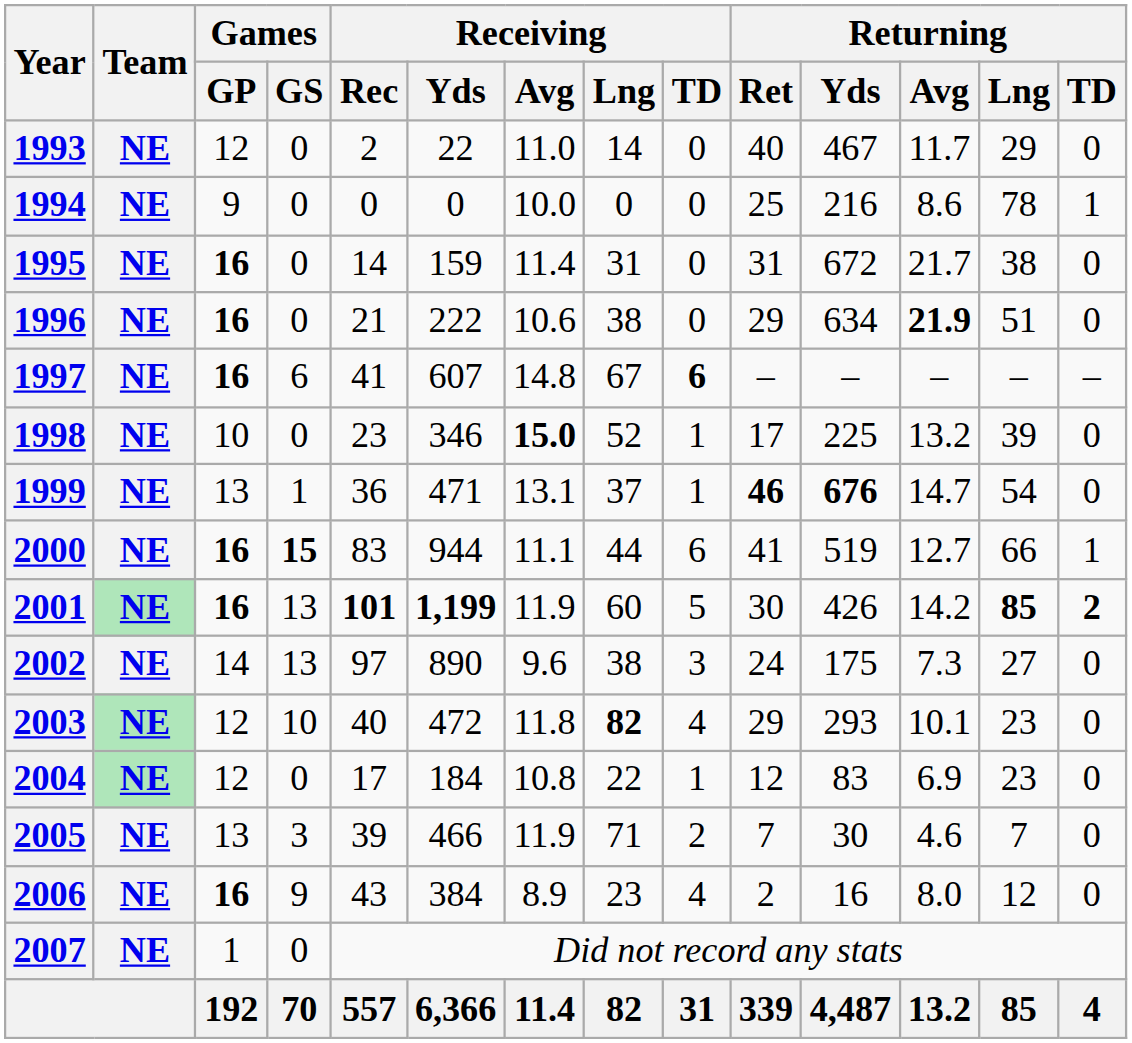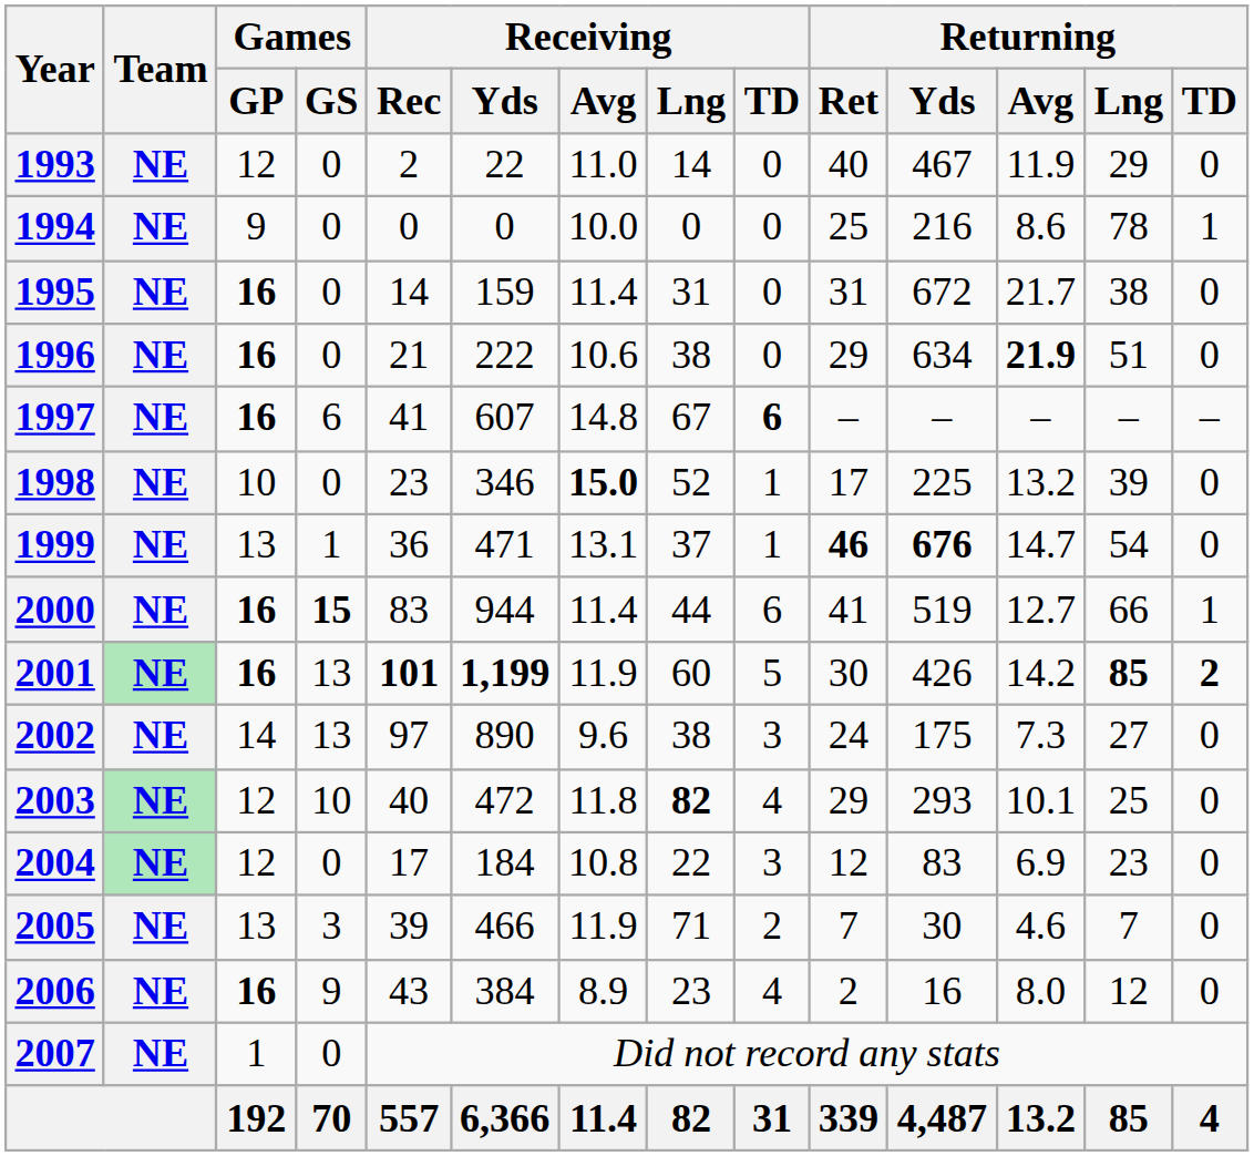 <table class="wikitable" style="text-align: center;">
 <tr>
 <th rowspan="2">Year</th>
 <th rowspan="2">Team</th>
 <th colspan="2">Games</th>
 <th colspan="5">Receiving</th>
 <th colspan="5">Returning</th>
 </tr>
 <tr>
 <th>GP</th>
 <th>GS</th>
 <th>Rec</th>
 <th>Yds</th>
 <th>Avg</th>
 <th>Lng</th>
 <th>TD</th>
 <th>Ret</th>
 <th>Yds</th>
 <th>Avg</th>
 <th>Lng</th>
 <th>TD</th>
 </tr>
 <tr>
 <th><a href='#'>1993</a></th>
 <th><a href='#'>NE</a></th>
 <td>12</td>
 <td>0</td>
 <td>2</td>
 <td>22</td>
 <td>11.0</td>
 <td>14</td>
 <td>0</td>
 <td>40</td>
 <td>467</td>
-<td>11.7</td>
+<td>11.9</td>
 <td>29</td>
 <td>0</td>
 </tr>
 <tr>
 <th><a href='#'>1994</a></th>
 <th><a href='#'>NE</a></th>
 <td>9</td>
 <td>0</td>
 <td>0</td>
 <td>0</td>
 <td>10.0</td>
 <td>0</td>
 <td>0</td>
 <td>25</td>
 <td>216</td>
 <td>8.6</td>
 <td>78</td>
 <td>1</td>
 </tr>
 <tr>
 <th><a href='#'>1995</a></th>
 <th><a href='#'>NE</a></th>
 <td><strong>16</strong></td>
 <td>0</td>
 <td>14</td>
 <td>159</td>
 <td>11.4</td>
 <td>31</td>
 <td>0</td>
 <td>31</td>
 <td>672</td>
 <td>21.7</td>
 <td>38</td>
 <td>0</td>
 </tr>
 <tr>
 <th><a href='#'>1996</a></th>
 <th><a href='#'>NE</a></th>
 <td><strong>16</strong></td>
 <td>0</td>
 <td>21</td>
 <td>222</td>
 <td>10.6</td>
 <td>38</td>
 <td>0</td>
 <td>29</td>
 <td>634</td>
 <td><strong>21.9</strong></td>
 <td>51</td>
 <td>0</td>
 </tr>
 <tr>
 <th><a href='#'>1997</a></th>
 <th><a href='#'>NE</a></th>
 <td><strong>16</strong></td>
 <td>6</td>
 <td>41</td>
 <td>607</td>
 <td>14.8</td>
 <td>67</td>
 <td><strong>6</strong></td>
 <td>–</td>
 <td>–</td>
 <td>–</td>
 <td>–</td>
 <td>–</td>
 </tr>
 <tr>
 <th><a href='#'>1998</a></th>
 <th><a href='#'>NE</a></th>
 <td>10</td>
 <td>0</td>
 <td>23</td>
 <td>346</td>
 <td><strong>15.0</strong></td>
 <td>52</td>
 <td>1</td>
 <td>17</td>
 <td>225</td>
 <td>13.2</td>
 <td>39</td>
 <td>0</td>
 </tr>
 <tr>
 <th><a href='#'>1999</a></th>
 <th><a href='#'>NE</a></th>
 <td>13</td>
 <td>1</td>
 <td>36</td>
 <td>471</td>
 <td>13.1</td>
 <td>37</td>
 <td>1</td>
 <td><strong>46</strong></td>
 <td><strong>676</strong></td>
 <td>14.7</td>
 <td>54</td>
 <td>0</td>
 </tr>
 <tr>
 <th><a href='#'>2000</a></th>
 <th><a href='#'>NE</a></th>
 <td><strong>16</strong></td>
 <td><strong>15</strong></td>
 <td>83</td>
 <td>944</td>
-<td>11.1</td>
+<td>11.4</td>
 <td>44</td>
 <td>6</td>
 <td>41</td>
 <td>519</td>
 <td>12.7</td>
 <td>66</td>
 <td>1</td>
 </tr>
 <tr>
 <th><a href='#'>2001</a></th>
 <th style="background:#afe6ba;"><a href='#'>NE</a></th>
 <td><strong>16</strong></td>
 <td>13</td>
 <td><strong>101</strong></td>
 <td><strong>1,199</strong></td>
 <td>11.9</td>
 <td>60</td>
 <td>5</td>
 <td>30</td>
 <td>426</td>
 <td>14.2</td>
 <td><strong>85</strong></td>
 <td><strong>2</strong></td>
 </tr>
 <tr>
 <th><a href='#'>2002</a></th>
 <th><a href='#'>NE</a></th>
 <td>14</td>
 <td>13</td>
 <td>97</td>
 <td>890</td>
 <td>9.6</td>
 <td>38</td>
 <td>3</td>
 <td>24</td>
 <td>175</td>
 <td>7.3</td>
 <td>27</td>
 <td>0</td>
 </tr>
 <tr>
 <th><a href='#'>2003</a></th>
 <th style="background:#afe6ba;"><a href='#'>NE</a></th>
 <td>12</td>
 <td>10</td>
 <td>40</td>
 <td>472</td>
 <td>11.8</td>
 <td><strong>82</strong></td>
 <td>4</td>
 <td>29</td>
 <td>293</td>
 <td>10.1</td>
-<td>23</td>
+<td>25</td>
 <td>0</td>
 </tr>
 <tr>
 <th><a href='#'>2004</a></th>
 <th style="background:#afe6ba;"><a href='#'>NE</a></th>
 <td>12</td>
 <td>0</td>
 <td>17</td>
 <td>184</td>
 <td>10.8</td>
 <td>22</td>
-<td>1</td>
+<td>3</td>
 <td>12</td>
 <td>83</td>
 <td>6.9</td>
 <td>23</td>
 <td>0</td>
 </tr>
 <tr>
 <th><a href='#'>2005</a></th>
 <th><a href='#'>NE</a></th>
 <td>13</td>
 <td>3</td>
 <td>39</td>
 <td>466</td>
 <td>11.9</td>
 <td>71</td>
 <td>2</td>
 <td>7</td>
 <td>30</td>
 <td>4.6</td>
 <td>7</td>
 <td>0</td>
 </tr>
 <tr>
 <th><a href='#'>2006</a></th>
 <th><a href='#'>NE</a></th>
 <td><strong>16</strong></td>
 <td>9</td>
 <td>43</td>
 <td>384</td>
 <td>8.9</td>
 <td>23</td>
 <td>4</td>
 <td>2</td>
 <td>16</td>
 <td>8.0</td>
 <td>12</td>
 <td>0</td>
 </tr>
 <tr>
 <th><a href='#'>2007</a></th>
 <th><a href='#'>NE</a></th>
 <td>1</td>
 <td>0</td>
 <td colspan="10"><em>Did not record any stats</em></td>
 </tr>
 <tr>
 <th colspan="2"></th>
 <th>192</th>
 <th>70</th>
 <th>557</th>
 <th>6,366</th>
 <th>11.4</th>
 <th>82</th>
 <th>31</th>
 <th>339</th>
 <th>4,487</th>
 <th>13.2</th>
 <th>85</th>
 <th>4</th>
 </tr>
 </table>
